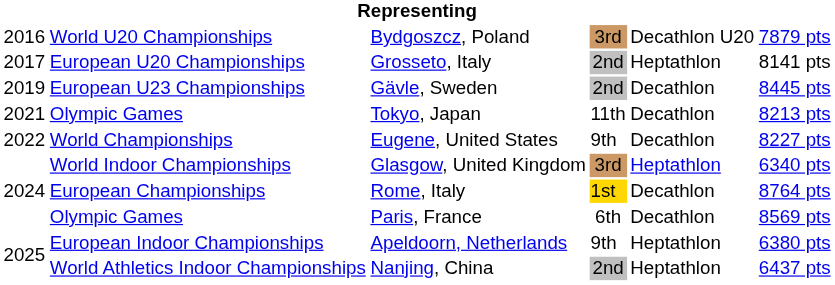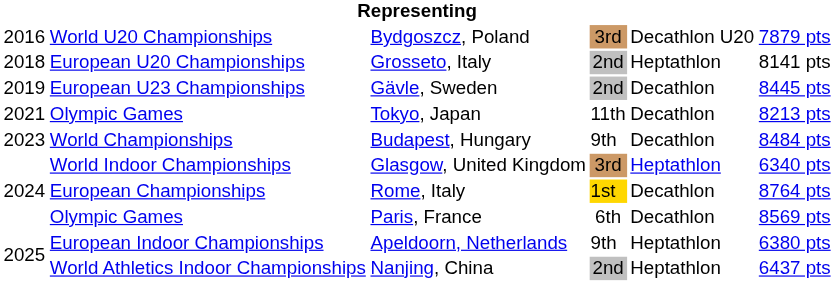 <table>
 <tr>
 <th colspan="6">Representing </th>
 </tr>
 <tr>
 <td>2016</td>
 <td><a href='#'>World U20 Championships</a></td>
 <td><a href='#'>Bydgoszcz</a>, Poland</td>
 <td align="center" bgcolor=cc9966>3rd</td>
 <td>Decathlon U20</td>
 <td><a href='#'>7879 pts</a></td>
 </tr>
 <tr>
-<td>2017</td>
+<td>2018</td>
 <td><a href='#'>European U20 Championships</a></td>
 <td><a href='#'>Grosseto</a>, Italy</td>
 <td align="center" bgcolor=silver>2nd</td>
 <td>Heptathlon</td>
 <td>8141 pts</td>
 </tr>
 <tr>
 <td>2019</td>
 <td><a href='#'>European U23 Championships</a></td>
 <td><a href='#'>Gävle</a>, Sweden</td>
 <td align="center" bgcolor=silver>2nd</td>
 <td>Decathlon</td>
 <td><a href='#'>8445 pts</a></td>
 </tr>
 <tr>
 <td>2021</td>
 <td><a href='#'>Olympic Games</a></td>
 <td><a href='#'>Tokyo</a>, Japan</td>
 <td align="center">11th</td>
 <td>Decathlon</td>
 <td><a href='#'>8213 pts</a></td>
 </tr>
 <tr>
-<td>2022</td>
+<td>2023</td>
 <td><a href='#'>World Championships</a></td>
-<td><a href='#'>Eugene</a>, United States</td>
+<td><a href='#'>Budapest</a>, Hungary</td>
 <td>9th</td>
 <td>Decathlon</td>
-<td><a href='#'>8227 pts</a></td>
+<td><a href='#'>8484 pts</a></td>
 </tr>
 <tr>
 <td rowspan=3>2024</td>
 <td><a href='#'> World Indoor Championships</a></td>
 <td><a href='#'>Glasgow</a>, United Kingdom</td>
 <td align="center" bgcolor=cc9966>3rd</td>
 <td><a href='#'>Heptathlon</a></td>
 <td><a href='#'>6340 pts</a></td>
 </tr>
 <tr>
 <td><a href='#'>European Championships</a></td>
 <td><a href='#'>Rome</a>, Italy</td>
 <td bgcolor=gold>1st</td>
 <td>Decathlon</td>
 <td><a href='#'>8764 pts</a></td>
 </tr>
 <tr>
 <td><a href='#'>Olympic Games</a></td>
 <td><a href='#'>Paris</a>, France</td>
 <td align="center">6th</td>
 <td>Decathlon</td>
 <td><a href='#'>8569 pts</a></td>
 </tr>
 <tr>
 <td rowspan=2>2025</td>
 <td><a href='#'>European Indoor Championships</a></td>
 <td><a href='#'>Apeldoorn, Netherlands</a></td>
 <td>9th</td>
 <td>Heptathlon</td>
 <td><a href='#'>6380 pts</a></td>
 </tr>
 <tr>
 <td><a href='#'>World Athletics Indoor Championships</a></td>
 <td><a href='#'>Nanjing</a>, China</td>
 <td align="center" bgcolor=silver>2nd</td>
 <td>Heptathlon</td>
 <td><a href='#'>6437 pts</a></td>
 </tr>
 </table>
